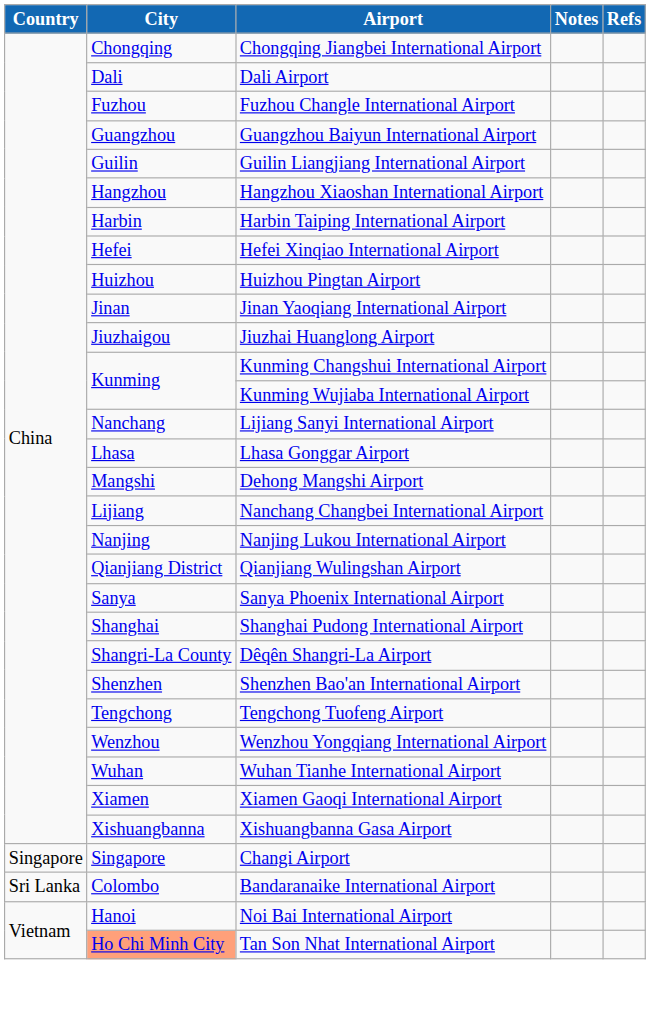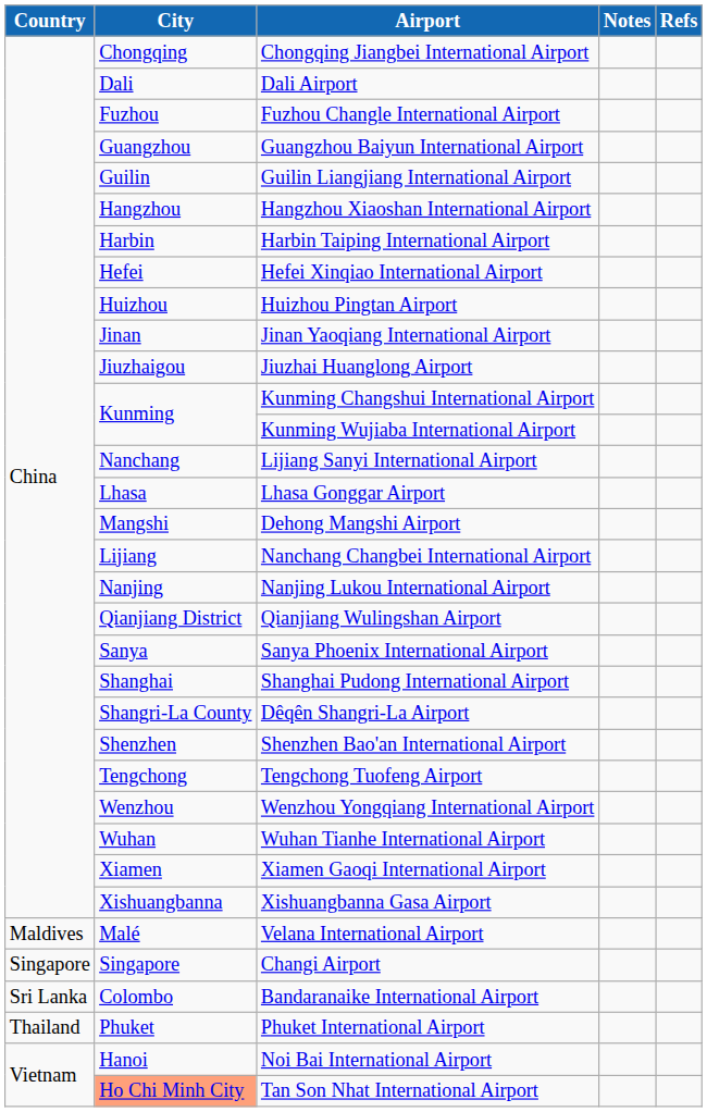 <table class="sortable wikitable">
 <tr>
 <th style="background-color:#1268B3;color: white">Country</th>
 <th style="background-color:#1268B3;color: white">City</th>
 <th style="background-color:#1268B3;color: white">Airport</th>
 <th style="background-color:#1268B3;color: white" class="unsortable">Notes</th>
 <th style="background-color:#1268B3;color: white" class="unsortable">Refs</th>
 </tr>
 <tr>
 <td rowspan="28">China</td>
 <td><a href='#'>Chongqing</a></td>
 <td><a href='#'>Chongqing Jiangbei International Airport</a></td>
 <td></td>
 <td align=center></td>
 </tr>
 <tr>
 <td><a href='#'>Dali</a></td>
 <td><a href='#'>Dali Airport</a></td>
 <td align=center></td>
 <td align=center></td>
 </tr>
 <tr>
 <td><a href='#'>Fuzhou</a></td>
 <td><a href='#'>Fuzhou Changle International Airport</a></td>
 <td align=center></td>
 <td align=center></td>
 </tr>
 <tr>
 <td><a href='#'>Guangzhou</a></td>
 <td><a href='#'>Guangzhou Baiyun International Airport</a></td>
 <td align=center></td>
 <td align=center></td>
 </tr>
 <tr>
 <td><a href='#'>Guilin</a></td>
 <td><a href='#'>Guilin Liangjiang International Airport</a></td>
 <td align=center></td>
 <td align=center></td>
 </tr>
 <tr>
 <td><a href='#'>Hangzhou</a></td>
 <td><a href='#'>Hangzhou Xiaoshan International Airport</a></td>
 <td align=center></td>
 <td align=center></td>
 </tr>
 <tr>
 <td><a href='#'>Harbin</a></td>
 <td><a href='#'>Harbin Taiping International Airport</a></td>
 <td align=center></td>
 <td align=center></td>
 </tr>
 <tr>
 <td><a href='#'>Hefei</a></td>
 <td><a href='#'>Hefei Xinqiao International Airport</a></td>
 <td align=center></td>
 <td align=center></td>
 </tr>
 <tr>
 <td><a href='#'>Huizhou</a></td>
 <td><a href='#'>Huizhou Pingtan Airport</a></td>
 <td align=center></td>
 <td align=center></td>
 </tr>
 <tr>
 <td><a href='#'>Jinan</a></td>
 <td><a href='#'>Jinan Yaoqiang International Airport</a></td>
 <td align=center></td>
 <td align=center></td>
 </tr>
 <tr>
 <td><a href='#'>Jiuzhaigou</a></td>
 <td><a href='#'>Jiuzhai Huanglong Airport</a></td>
 <td align=center></td>
 <td align=center></td>
 </tr>
 <tr>
 <td rowspan="2"><a href='#'>Kunming</a></td>
 <td><a href='#'>Kunming Changshui International Airport</a></td>
 <td align=center></td>
 <td align=center></td>
 </tr>
 <tr>
 <td><a href='#'>Kunming Wujiaba International Airport</a></td>
 <td></td>
 <td align=center></td>
 </tr>
 <tr>
 <td><a href='#'>Nanchang</a></td>
 <td><a href='#'>Lijiang Sanyi International Airport</a></td>
 <td align=center></td>
 <td align=center></td>
 </tr>
 <tr>
 <td><a href='#'>Lhasa</a></td>
 <td><a href='#'>Lhasa Gonggar Airport</a></td>
 <td align=center></td>
 <td align=center></td>
 </tr>
 <tr>
 <td><a href='#'>Mangshi</a></td>
 <td><a href='#'>Dehong Mangshi Airport</a></td>
 <td align=center></td>
 <td align=center></td>
 </tr>
 <tr>
 <td><a href='#'>Lijiang</a></td>
 <td><a href='#'>Nanchang Changbei International Airport</a></td>
 <td align=center></td>
 <td align=center></td>
 </tr>
 <tr>
 <td><a href='#'>Nanjing</a></td>
 <td><a href='#'>Nanjing Lukou International Airport</a></td>
 <td align=center></td>
 <td align=center></td>
 </tr>
 <tr>
 <td><a href='#'>Qianjiang District</a></td>
 <td><a href='#'>Qianjiang Wulingshan Airport</a></td>
 <td align=center></td>
 <td align=center></td>
 </tr>
 <tr>
 <td><a href='#'>Sanya</a></td>
 <td><a href='#'>Sanya Phoenix International Airport</a></td>
 <td align=center></td>
 <td align=center></td>
 </tr>
 <tr>
 <td><a href='#'>Shanghai</a></td>
 <td><a href='#'>Shanghai Pudong International Airport</a></td>
 <td align=center></td>
 <td align=center></td>
 </tr>
 <tr>
 <td><a href='#'>Shangri-La County</a></td>
 <td><a href='#'>Dêqên Shangri-La Airport</a></td>
 <td align=center></td>
 <td align=center></td>
 </tr>
 <tr>
 <td><a href='#'>Shenzhen</a></td>
 <td><a href='#'>Shenzhen Bao'an International Airport</a></td>
 <td align=center></td>
 <td align=center></td>
 </tr>
 <tr>
 <td><a href='#'>Tengchong</a></td>
 <td><a href='#'>Tengchong Tuofeng Airport</a></td>
 <td align=center></td>
 <td align=center></td>
 </tr>
 <tr>
 <td><a href='#'>Wenzhou</a></td>
 <td><a href='#'>Wenzhou Yongqiang International Airport</a></td>
 <td align=center></td>
 <td align=center></td>
 </tr>
 <tr>
 <td><a href='#'>Wuhan</a></td>
 <td><a href='#'>Wuhan Tianhe International Airport</a></td>
 <td align=center></td>
 <td align=center></td>
 </tr>
 <tr>
 <td><a href='#'>Xiamen</a></td>
 <td><a href='#'>Xiamen Gaoqi International Airport</a></td>
 <td align=center></td>
 <td align=center></td>
 </tr>
 <tr>
 <td><a href='#'>Xishuangbanna</a></td>
 <td><a href='#'>Xishuangbanna Gasa Airport</a></td>
 <td align=center></td>
 <td align=center></td>
 </tr>
 <tr>
+<td>Maldives</td>
+<td><a href='#'>Malé</a></td>
+<td><a href='#'>Velana International Airport</a></td>
+<td align=center></td>
+<td align=center></td>
+</tr>
+<tr>
 <td>Singapore</td>
 <td><a href='#'>Singapore</a></td>
 <td><a href='#'>Changi Airport</a></td>
 <td align=center></td>
 <td align=center></td>
 </tr>
 <tr>
 <td>Sri Lanka</td>
 <td><a href='#'>Colombo</a></td>
 <td><a href='#'>Bandaranaike International Airport</a></td>
+<td align=center></td>
+<td align=center></td>
+</tr>
+<tr>
+<td>Thailand</td>
+<td><a href='#'>Phuket</a></td>
+<td><a href='#'>Phuket International Airport</a></td>
 <td align=center></td>
 <td align=center></td>
 </tr>
 <tr>
 <td rowspan="2">Vietnam</td>
 <td><a href='#'>Hanoi</a></td>
 <td><a href='#'>Noi Bai International Airport</a></td>
 <td align=center></td>
 <td align=center></td>
 </tr>
 <tr>
 <td style="background: lightsalmon;"><a href='#'>Ho Chi Minh City</a></td>
 <td><a href='#'>Tan Son Nhat International Airport</a></td>
 <td align=center></td>
 <td align=center></td>
 </tr>
 </table>
